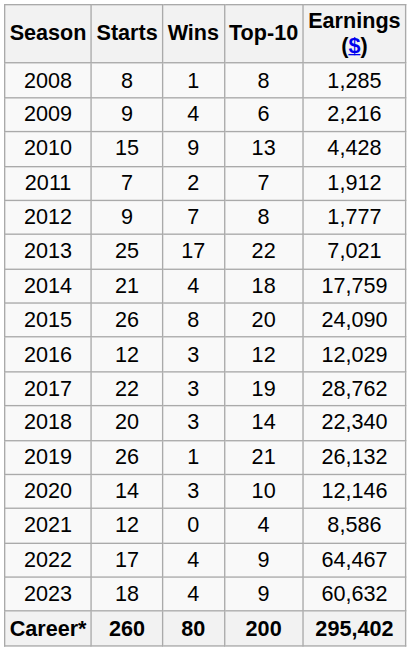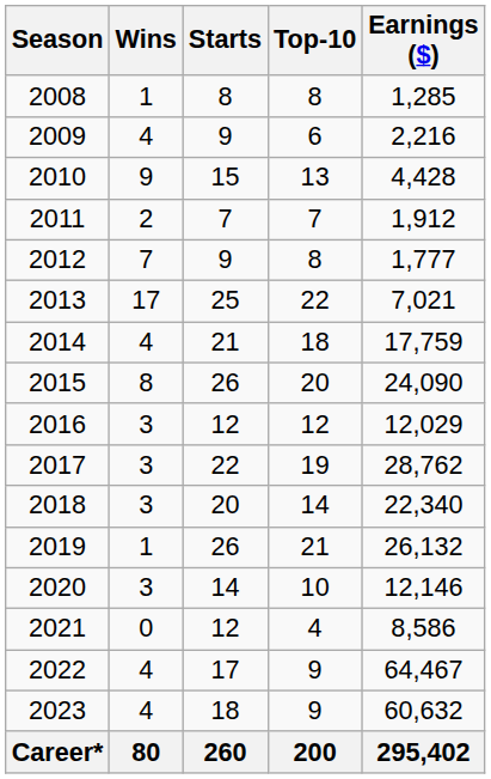 <table class=wikitable style=text-align:center>
 <tr>
 <th>Season</th>
+<th>Wins</th>
 <th>Starts</th>
-<th>Wins</th>
 <th>Top-10</th>
 <th>Earnings<br>(<a href='#'>$</a>)</th>
 </tr>
 <tr>
 <td>2008</td>
+<td>1</td>
 <td>8</td>
-<td>1</td>
 <td>8</td>
 <td>1,285</td>
 </tr>
 <tr>
 <td>2009</td>
+<td>4</td>
 <td>9</td>
-<td>4</td>
 <td>6</td>
 <td>2,216</td>
 </tr>
 <tr>
 <td>2010</td>
+<td>9</td>
 <td>15</td>
-<td>9</td>
 <td>13</td>
 <td>4,428</td>
 </tr>
 <tr>
 <td>2011</td>
+<td>2</td>
 <td>7</td>
-<td>2</td>
 <td>7</td>
 <td>1,912</td>
 </tr>
 <tr>
 <td>2012</td>
+<td>7</td>
 <td>9</td>
-<td>7</td>
 <td>8</td>
 <td>1,777</td>
 </tr>
 <tr>
 <td>2013</td>
+<td>17</td>
 <td>25</td>
-<td>17</td>
 <td>22</td>
 <td>7,021</td>
 </tr>
 <tr>
 <td>2014</td>
+<td>4</td>
 <td>21</td>
-<td>4</td>
 <td>18</td>
 <td>17,759</td>
 </tr>
 <tr>
 <td>2015</td>
+<td>8</td>
 <td>26</td>
-<td>8</td>
 <td>20</td>
 <td>24,090</td>
 </tr>
 <tr>
 <td>2016</td>
+<td>3</td>
 <td>12</td>
-<td>3</td>
 <td>12</td>
 <td>12,029</td>
 </tr>
 <tr>
 <td>2017</td>
+<td>3</td>
 <td>22</td>
-<td>3</td>
 <td>19</td>
 <td>28,762</td>
 </tr>
 <tr>
 <td>2018</td>
+<td>3</td>
 <td>20</td>
-<td>3</td>
 <td>14</td>
 <td>22,340</td>
 </tr>
 <tr>
 <td>2019</td>
+<td>1</td>
 <td>26</td>
-<td>1</td>
 <td>21</td>
 <td>26,132</td>
 </tr>
 <tr>
 <td>2020</td>
+<td>3</td>
 <td>14</td>
-<td>3</td>
 <td>10</td>
 <td>12,146</td>
 </tr>
 <tr>
 <td>2021</td>
+<td>0</td>
 <td>12</td>
-<td>0</td>
 <td>4</td>
 <td>8,586</td>
 </tr>
 <tr>
 <td>2022</td>
+<td>4</td>
 <td>17</td>
-<td>4</td>
 <td>9</td>
 <td>64,467</td>
 </tr>
 <tr>
 <td>2023</td>
+<td>4</td>
 <td>18</td>
-<td>4</td>
 <td>9</td>
 <td>60,632</td>
 </tr>
 <tr>
 <th>Career*</th>
+<th>80</th>
 <th>260</th>
-<th>80</th>
 <th>200</th>
 <th>295,402</th>
 </tr>
 </table>
